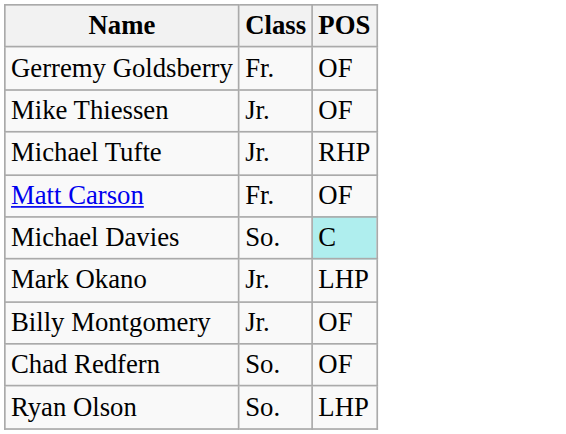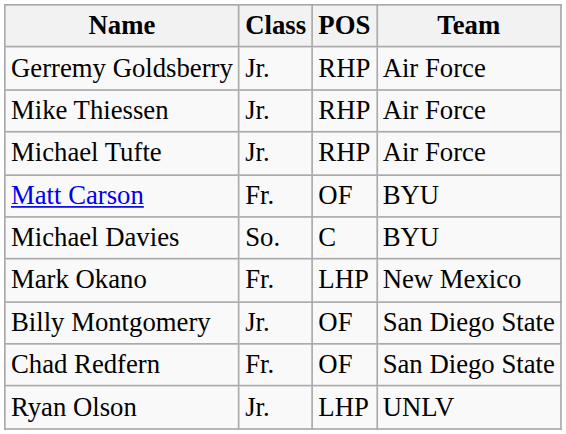 <table class=wikitable>
 <tr>
 <th>Name</th>
 <th>Class</th>
 <th>POS</th>
+<th>Team</th>
 </tr>
 <tr>
 <td>Gerremy Goldsberry</td>
-<td>Fr.</td>
-<td>OF</td>
+<td>Jr.</td>
+<td>RHP</td>
+<td>Air Force</td>
 </tr>
 <tr>
 <td>Mike Thiessen</td>
 <td>Jr.</td>
-<td>OF</td>
+<td>RHP</td>
+<td>Air Force</td>
 </tr>
 <tr>
 <td>Michael Tufte</td>
 <td>Jr.</td>
 <td>RHP</td>
+<td>Air Force</td>
 </tr>
 <tr>
 <td><a href='#'>Matt Carson</a></td>
 <td>Fr.</td>
 <td>OF</td>
+<td>BYU</td>
 </tr>
 <tr>
 <td>Michael Davies</td>
 <td>So.</td>
-<td style="background: paleturquoise;">C</td>
+<td>C</td>
+<td>BYU</td>
 </tr>
 <tr>
 <td>Mark Okano</td>
-<td>Jr.</td>
+<td>Fr.</td>
 <td>LHP</td>
+<td>New Mexico</td>
 </tr>
 <tr>
 <td>Billy Montgomery</td>
 <td>Jr.</td>
 <td>OF</td>
+<td>San Diego State</td>
 </tr>
 <tr>
 <td>Chad Redfern</td>
-<td>So.</td>
+<td>Fr.</td>
 <td>OF</td>
+<td>San Diego State</td>
 </tr>
 <tr>
 <td>Ryan Olson</td>
-<td>So.</td>
+<td>Jr.</td>
 <td>LHP</td>
+<td>UNLV</td>
 </tr>
 </table>
